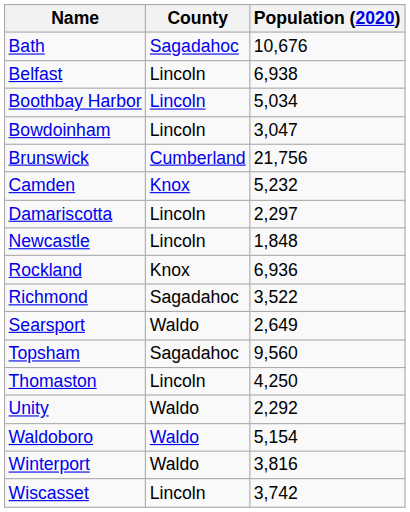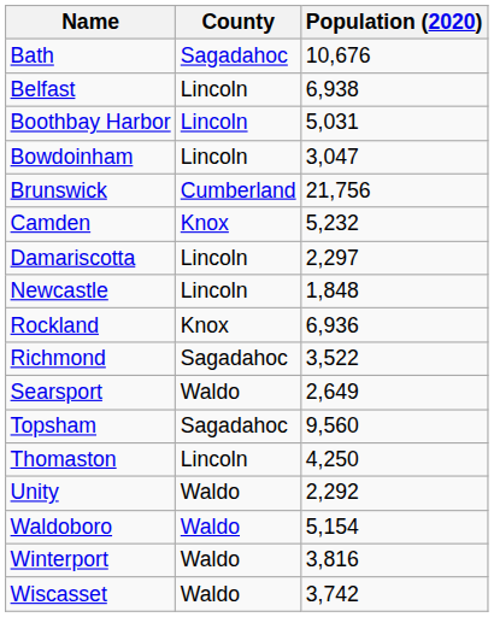 <table class="wikitable sortable">
 <tr>
 <th>Name</th>
 <th>County</th>
 <th>Population (<a href='#'>2020</a>)</th>
 </tr>
 <tr>
 <td><a href='#'>Bath</a></td>
 <td><a href='#'>Sagadahoc</a></td>
 <td>10,676</td>
 </tr>
 <tr>
 <td><a href='#'>Belfast</a></td>
 <td>Lincoln</td>
 <td>6,938</td>
 </tr>
 <tr>
 <td><a href='#'>Boothbay Harbor</a></td>
 <td><a href='#'>Lincoln</a></td>
-<td>5,034</td>
+<td>5,031</td>
 </tr>
 <tr>
 <td><a href='#'>Bowdoinham</a></td>
 <td>Lincoln</td>
 <td>3,047</td>
 </tr>
 <tr>
 <td><a href='#'>Brunswick</a></td>
 <td><a href='#'>Cumberland</a></td>
 <td>21,756</td>
 </tr>
 <tr>
 <td><a href='#'>Camden</a></td>
 <td><a href='#'>Knox</a></td>
 <td>5,232</td>
 </tr>
 <tr>
 <td><a href='#'>Damariscotta</a></td>
 <td>Lincoln</td>
 <td>2,297</td>
 </tr>
 <tr>
 <td><a href='#'>Newcastle</a></td>
 <td>Lincoln</td>
 <td>1,848</td>
 </tr>
 <tr>
 <td><a href='#'>Rockland</a></td>
 <td>Knox</td>
 <td>6,936</td>
 </tr>
 <tr>
 <td><a href='#'>Richmond</a></td>
 <td>Sagadahoc</td>
 <td>3,522</td>
 </tr>
 <tr>
 <td><a href='#'>Searsport</a></td>
 <td>Waldo</td>
 <td>2,649</td>
 </tr>
 <tr>
 <td><a href='#'>Topsham</a></td>
 <td>Sagadahoc</td>
 <td>9,560</td>
 </tr>
 <tr>
 <td><a href='#'>Thomaston</a></td>
 <td>Lincoln</td>
 <td>4,250</td>
 </tr>
 <tr>
 <td><a href='#'>Unity</a></td>
 <td>Waldo</td>
 <td>2,292</td>
 </tr>
 <tr>
 <td><a href='#'>Waldoboro</a></td>
 <td><a href='#'>Waldo</a></td>
 <td>5,154</td>
 </tr>
 <tr>
 <td><a href='#'>Winterport</a></td>
 <td>Waldo</td>
 <td>3,816</td>
 </tr>
 <tr>
 <td><a href='#'>Wiscasset</a></td>
-<td>Lincoln</td>
+<td>Waldo</td>
 <td>3,742</td>
 </tr>
 </table>
